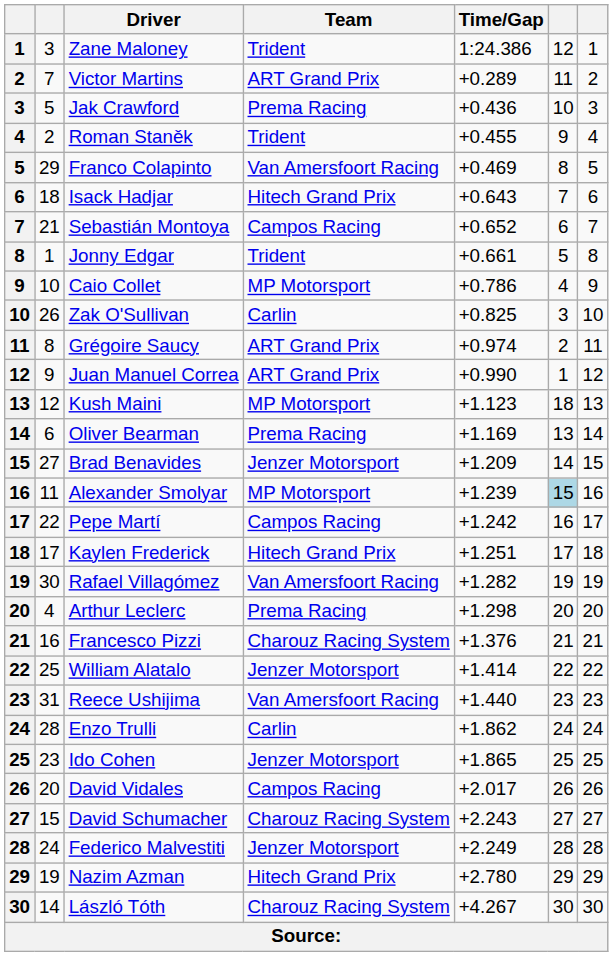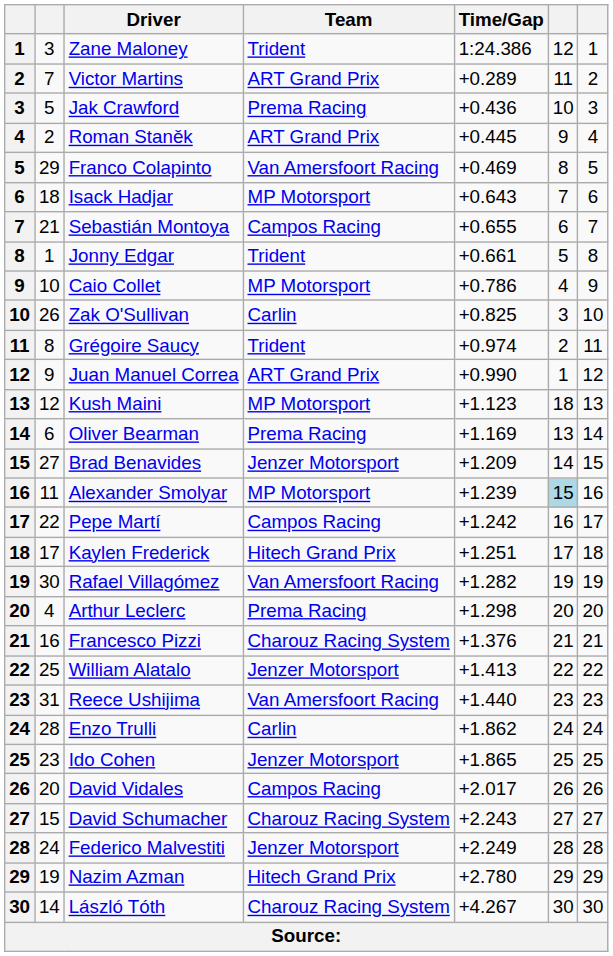 <table class="wikitable" style="font-size:85%">
 <tr>
 <th></th>
 <th></th>
 <th>Driver</th>
 <th>Team</th>
 <th>Time/Gap</th>
 <th></th>
 <th></th>
 </tr>
 <tr>
 <th>1</th>
 <td align="center">3</td>
 <td> <a href='#'>Zane Maloney</a></td>
 <td><a href='#'>Trident</a></td>
 <td>1:24.386</td>
 <td align="center">12</td>
 <td align="center">1</td>
 </tr>
 <tr>
 <th>2</th>
 <td align="center">7</td>
 <td> <a href='#'>Victor Martins</a></td>
 <td><a href='#'>ART Grand Prix</a></td>
 <td>+0.289</td>
 <td align="center">11</td>
 <td align="center">2</td>
 </tr>
 <tr>
 <th>3</th>
 <td align="center">5</td>
 <td> <a href='#'>Jak Crawford</a></td>
 <td><a href='#'>Prema Racing</a></td>
 <td>+0.436</td>
 <td align="center">10</td>
 <td align="center">3</td>
 </tr>
 <tr>
 <th>4</th>
 <td align="center">2</td>
 <td> <a href='#'>Roman Staněk</a></td>
-<td><a href='#'>Trident</a></td>
-<td>+0.455</td>
+<td><a href='#'>ART Grand Prix</a></td>
+<td>+0.445</td>
 <td align="center">9</td>
 <td align="center">4</td>
 </tr>
 <tr>
 <th>5</th>
 <td align="center">29</td>
 <td> <a href='#'>Franco Colapinto</a></td>
 <td><a href='#'>Van Amersfoort Racing</a></td>
 <td>+0.469</td>
 <td align="center">8</td>
 <td align="center">5</td>
 </tr>
 <tr>
 <th>6</th>
 <td align="center">18</td>
 <td> <a href='#'>Isack Hadjar</a></td>
-<td><a href='#'>Hitech Grand Prix</a></td>
+<td><a href='#'>MP Motorsport</a></td>
 <td>+0.643</td>
 <td align="center">7</td>
 <td align="center">6</td>
 </tr>
 <tr>
 <th>7</th>
 <td align="center">21</td>
 <td> <a href='#'>Sebastián Montoya</a></td>
 <td><a href='#'>Campos Racing</a></td>
-<td>+0.652</td>
+<td>+0.655</td>
 <td align="center">6</td>
 <td align="center">7</td>
 </tr>
 <tr>
 <th>8</th>
 <td align="center">1</td>
 <td> <a href='#'>Jonny Edgar</a></td>
 <td><a href='#'>Trident</a></td>
 <td>+0.661</td>
 <td align="center">5</td>
 <td align="center">8</td>
 </tr>
 <tr>
 <th>9</th>
 <td align="center">10</td>
 <td> <a href='#'>Caio Collet</a></td>
 <td><a href='#'>MP Motorsport</a></td>
 <td>+0.786</td>
 <td align="center">4</td>
 <td align="center">9</td>
 </tr>
 <tr>
 <th>10</th>
 <td align="center">26</td>
 <td> <a href='#'>Zak O'Sullivan</a></td>
 <td><a href='#'>Carlin</a></td>
 <td>+0.825</td>
 <td align="center">3</td>
 <td align="center">10</td>
 </tr>
 <tr>
 <th>11</th>
 <td align="center">8</td>
 <td> <a href='#'>Grégoire Saucy</a></td>
-<td><a href='#'>ART Grand Prix</a></td>
+<td><a href='#'>Trident</a></td>
 <td>+0.974</td>
 <td align="center">2</td>
 <td align="center">11</td>
 </tr>
 <tr>
 <th>12</th>
 <td align="center">9</td>
 <td> <a href='#'>Juan Manuel Correa</a></td>
 <td><a href='#'>ART Grand Prix</a></td>
 <td>+0.990</td>
 <td align="center">1</td>
 <td align="center">12</td>
 </tr>
 <tr>
 <th>13</th>
 <td align="center">12</td>
 <td> <a href='#'>Kush Maini</a></td>
 <td><a href='#'>MP Motorsport</a></td>
 <td>+1.123</td>
 <td align="center">18</td>
 <td align="center">13</td>
 </tr>
 <tr>
 <th>14</th>
 <td align="center">6</td>
 <td> <a href='#'>Oliver Bearman</a></td>
 <td><a href='#'>Prema Racing</a></td>
 <td>+1.169</td>
 <td align="center">13</td>
 <td align="center">14</td>
 </tr>
 <tr>
 <th>15</th>
 <td align="center">27</td>
 <td> <a href='#'>Brad Benavides</a></td>
 <td><a href='#'>Jenzer Motorsport</a></td>
 <td>+1.209</td>
 <td align="center">14</td>
 <td align="center">15</td>
 </tr>
 <tr>
 <th>16</th>
 <td align="center">11</td>
 <td> <a href='#'>Alexander Smolyar</a></td>
 <td><a href='#'>MP Motorsport</a></td>
 <td>+1.239</td>
 <td align="center" style="background: lightblue;">15</td>
 <td align="center">16</td>
 </tr>
 <tr>
 <th>17</th>
 <td align="center">22</td>
 <td> <a href='#'>Pepe Martí</a></td>
 <td><a href='#'>Campos Racing</a></td>
 <td>+1.242</td>
 <td align="center">16</td>
 <td align="center">17</td>
 </tr>
 <tr>
 <th>18</th>
 <td align="center">17</td>
 <td> <a href='#'>Kaylen Frederick</a></td>
 <td><a href='#'>Hitech Grand Prix</a></td>
 <td>+1.251</td>
 <td align="center">17</td>
 <td align="center">18</td>
 </tr>
 <tr>
 <th>19</th>
 <td align="center">30</td>
 <td> <a href='#'>Rafael Villagómez</a></td>
 <td><a href='#'>Van Amersfoort Racing</a></td>
 <td>+1.282</td>
 <td align="center">19</td>
 <td align="center">19</td>
 </tr>
 <tr>
 <th>20</th>
 <td align="center">4</td>
 <td> <a href='#'>Arthur Leclerc</a></td>
 <td><a href='#'>Prema Racing</a></td>
 <td>+1.298</td>
 <td align="center">20</td>
 <td align="center">20</td>
 </tr>
 <tr>
 <th>21</th>
 <td align="center">16</td>
 <td> <a href='#'>Francesco Pizzi</a></td>
 <td><a href='#'>Charouz Racing System</a></td>
 <td>+1.376</td>
 <td align="center">21</td>
 <td align="center">21</td>
 </tr>
 <tr>
 <th>22</th>
 <td align="center">25</td>
 <td> <a href='#'>William Alatalo</a></td>
 <td><a href='#'>Jenzer Motorsport</a></td>
-<td>+1.414</td>
+<td>+1.413</td>
 <td align="center">22</td>
 <td align="center">22</td>
 </tr>
 <tr>
 <th>23</th>
 <td align="center">31</td>
 <td> <a href='#'>Reece Ushijima</a></td>
 <td><a href='#'>Van Amersfoort Racing</a></td>
 <td>+1.440</td>
 <td align="center">23</td>
 <td align="center">23</td>
 </tr>
 <tr>
 <th>24</th>
 <td align="center">28</td>
 <td> <a href='#'>Enzo Trulli</a></td>
 <td><a href='#'>Carlin</a></td>
 <td>+1.862</td>
 <td align="center">24</td>
 <td align="center">24</td>
 </tr>
 <tr>
 <th>25</th>
 <td align="center">23</td>
 <td> <a href='#'>Ido Cohen</a></td>
 <td><a href='#'>Jenzer Motorsport</a></td>
 <td>+1.865</td>
 <td align="center">25</td>
 <td align="center">25</td>
 </tr>
 <tr>
 <th>26</th>
 <td align="center">20</td>
 <td> <a href='#'>David Vidales</a></td>
 <td><a href='#'>Campos Racing</a></td>
 <td>+2.017</td>
 <td align="center">26</td>
 <td align="center">26</td>
 </tr>
 <tr>
 <th>27</th>
 <td align="center">15</td>
 <td> <a href='#'>David Schumacher</a></td>
 <td><a href='#'>Charouz Racing System</a></td>
 <td>+2.243</td>
 <td align="center">27</td>
 <td align="center">27</td>
 </tr>
 <tr>
 <th>28</th>
 <td align="center">24</td>
 <td> <a href='#'>Federico Malvestiti</a></td>
 <td><a href='#'>Jenzer Motorsport</a></td>
 <td>+2.249</td>
 <td align="center">28</td>
 <td align="center">28</td>
 </tr>
 <tr>
 <th>29</th>
 <td align="center">19</td>
 <td> <a href='#'>Nazim Azman</a></td>
 <td><a href='#'>Hitech Grand Prix</a></td>
 <td>+2.780</td>
 <td align="center">29</td>
 <td align="center">29</td>
 </tr>
 <tr>
 <th>30</th>
 <td align="center">14</td>
 <td> <a href='#'>László Tóth</a></td>
 <td><a href='#'>Charouz Racing System</a></td>
 <td>+4.267</td>
 <td align="center">30</td>
 <td align="center">30</td>
 </tr>
 <tr>
 <th colspan="7">Source:</th>
 </tr>
 </table>
